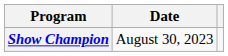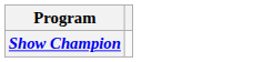 <table class="wikitable plainrowheaders">
 <tr>
 <th scope="col">Program</th>
-<th scope="col">Date</th>
 <th scope="col"></th>
 </tr>
 <tr>
 <th scope="row"><em><a href='#'>Show Champion</a></em></th>
-<td>August 30, 2023</td>
 <td style="text-align:center"></td>
 </tr>
 </table>
